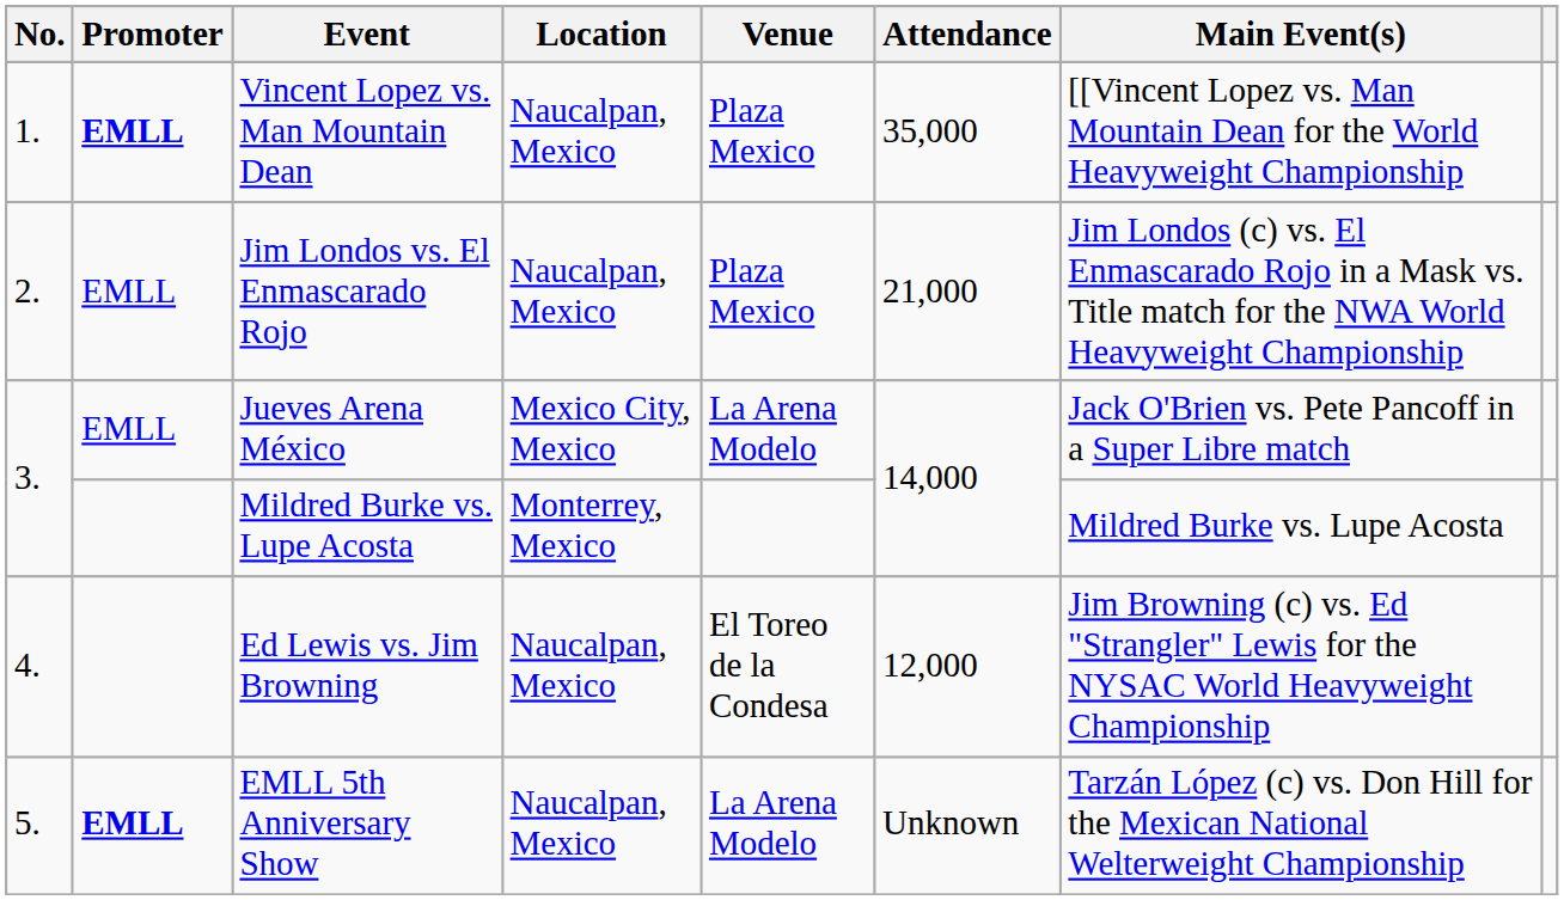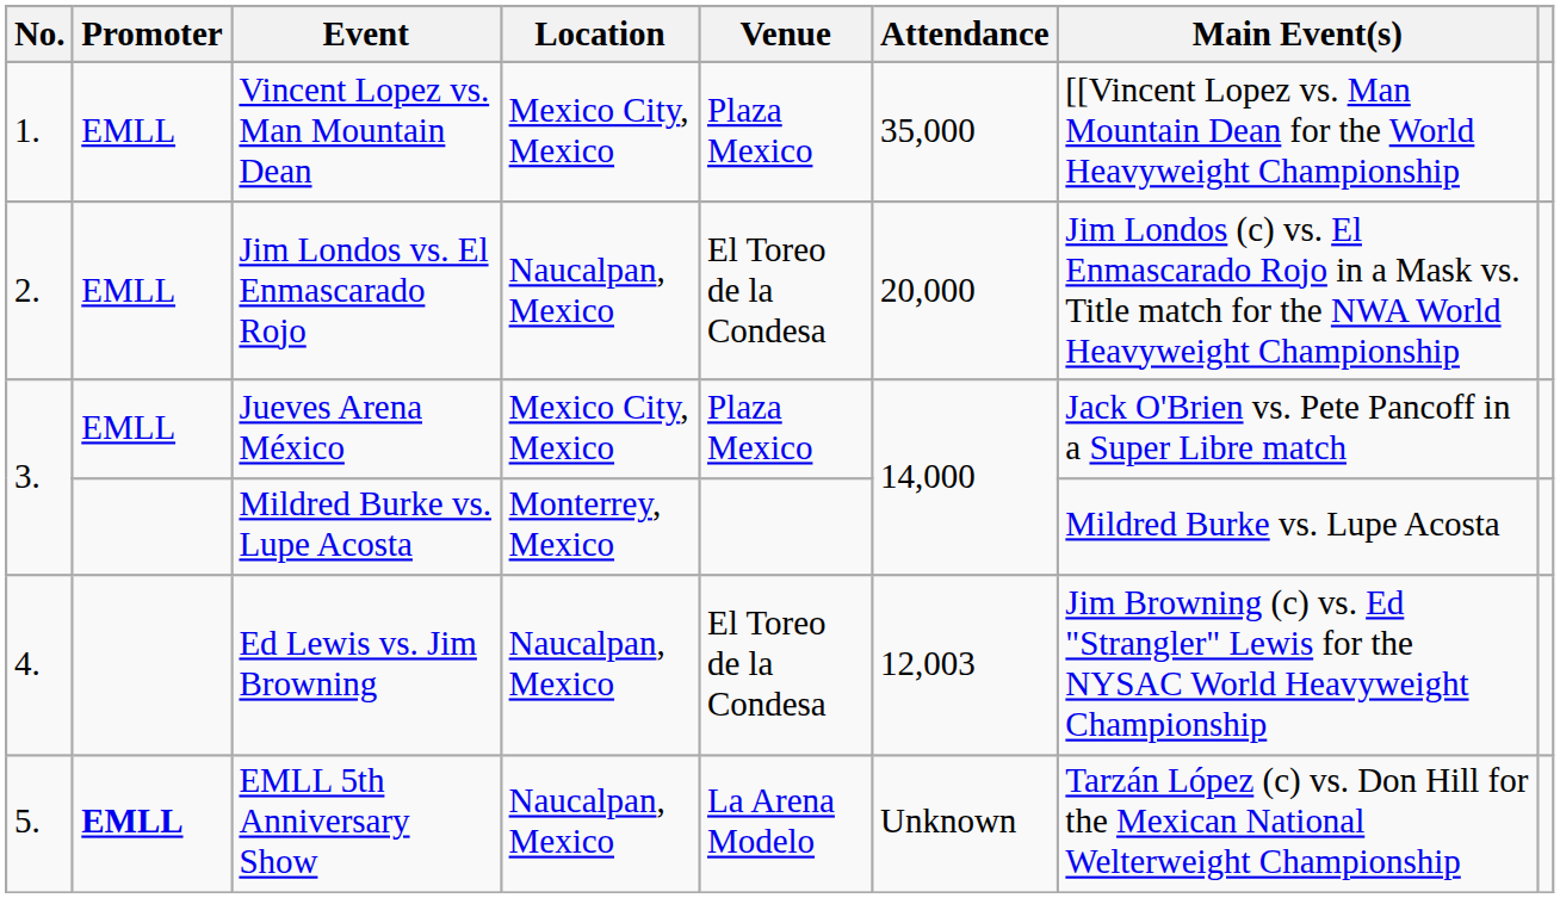 <table class="wikitable sortable" style="font-size:85%;">
 <tr>
 <th>No.</th>
 <th>Promoter</th>
 <th>Event</th>
 <th>Location</th>
 <th>Venue</th>
 <th>Attendance</th>
 <th class=unsortable>Main Event(s)</th>
 <th class=unsortable></th>
 </tr>
 <tr>
 <td>1.</td>
-<td><strong><a href='#'>EMLL</a></strong></td>
+<td><a href='#'>EMLL</a></td>
 <td><a href='#'>Vincent Lopez vs. Man Mountain Dean</a><br> </td>
-<td><a href='#'>Naucalpan</a>, <a href='#'>Mexico</a></td>
+<td><a href='#'>Mexico City</a>, <a href='#'>Mexico</a></td>
 <td><a href='#'>Plaza Mexico</a></td>
 <td>35,000</td>
 <td>[[Vincent Lopez vs. <a href='#'>Man Mountain Dean</a> for the <a href='#'>World Heavyweight Championship</a></td>
 <td></td>
 </tr>
 <tr>
 <td>2.</td>
 <td><a href='#'>EMLL</a></td>
 <td><a href='#'>Jim Londos vs. El Enmascarado Rojo</a> <br> </td>
 <td><a href='#'>Naucalpan</a>, <a href='#'>Mexico</a></td>
-<td><a href='#'>Plaza Mexico</a></td>
-<td>21,000</td>
+<td>El Toreo de la Condesa</td>
+<td>20,000</td>
 <td><a href='#'>Jim Londos</a> (c) vs. <a href='#'>El Enmascarado Rojo</a> in a Mask vs. Title match for the <a href='#'>NWA World Heavyweight Championship</a></td>
 <td></td>
 </tr>
 <tr>
 <td rowspan=2>3.</td>
 <td><a href='#'>EMLL</a></td>
 <td><a href='#'>Jueves Arena México</a> <br> </td>
 <td><a href='#'>Mexico City</a>, <a href='#'>Mexico</a></td>
-<td><a href='#'>La Arena Modelo</a></td>
+<td><a href='#'>Plaza Mexico</a></td>
 <td rowspan=2>14,000</td>
 <td><a href='#'>Jack O'Brien</a> vs. Pete Pancoff in a <a href='#'>Super Libre match</a></td>
 <td></td>
 </tr>
 <tr>
 <td></td>
 <td><a href='#'>Mildred Burke vs. Lupe Acosta</a> <br> </td>
 <td><a href='#'>Monterrey</a>, <a href='#'>Mexico</a></td>
 <td></td>
 <td><a href='#'>Mildred Burke</a> vs. Lupe Acosta</td>
 <td></td>
 </tr>
 <tr>
 <td>4.</td>
 <td></td>
 <td><a href='#'>Ed Lewis vs. Jim Browning</a> <br> </td>
 <td><a href='#'>Naucalpan</a>, <a href='#'>Mexico</a></td>
 <td>El Toreo de la Condesa</td>
-<td>12,000</td>
+<td>12,003</td>
 <td><a href='#'>Jim Browning</a> (c) vs. <a href='#'>Ed "Strangler" Lewis</a> for the <a href='#'>NYSAC World Heavyweight Championship</a></td>
 <td></td>
 </tr>
 <tr>
 <td>5.</td>
 <td><strong><a href='#'>EMLL</a></strong></td>
 <td><a href='#'>EMLL 5th Anniversary Show</a> <br> </td>
 <td><a href='#'>Naucalpan</a>, <a href='#'>Mexico</a></td>
 <td><a href='#'>La Arena Modelo</a></td>
 <td>Unknown</td>
 <td><a href='#'>Tarzán López</a> (c) vs. Don Hill for the <a href='#'>Mexican National Welterweight Championship</a></td>
 <td></td>
 </tr>
 </table>
